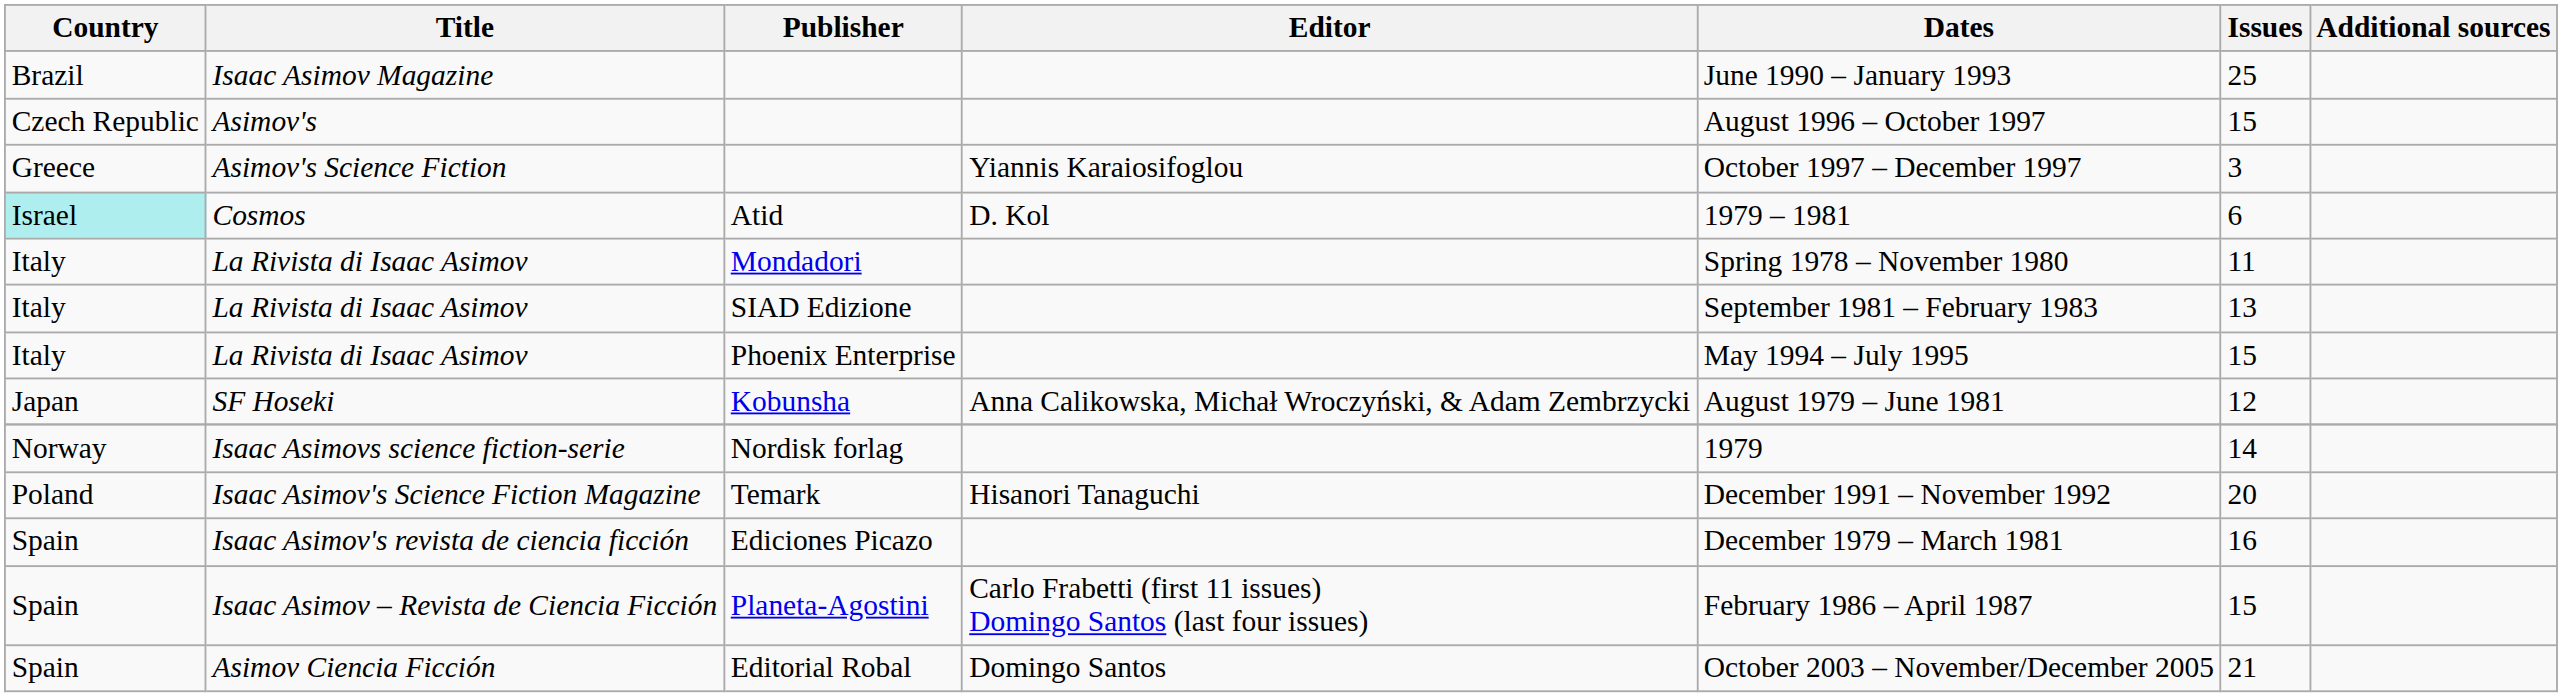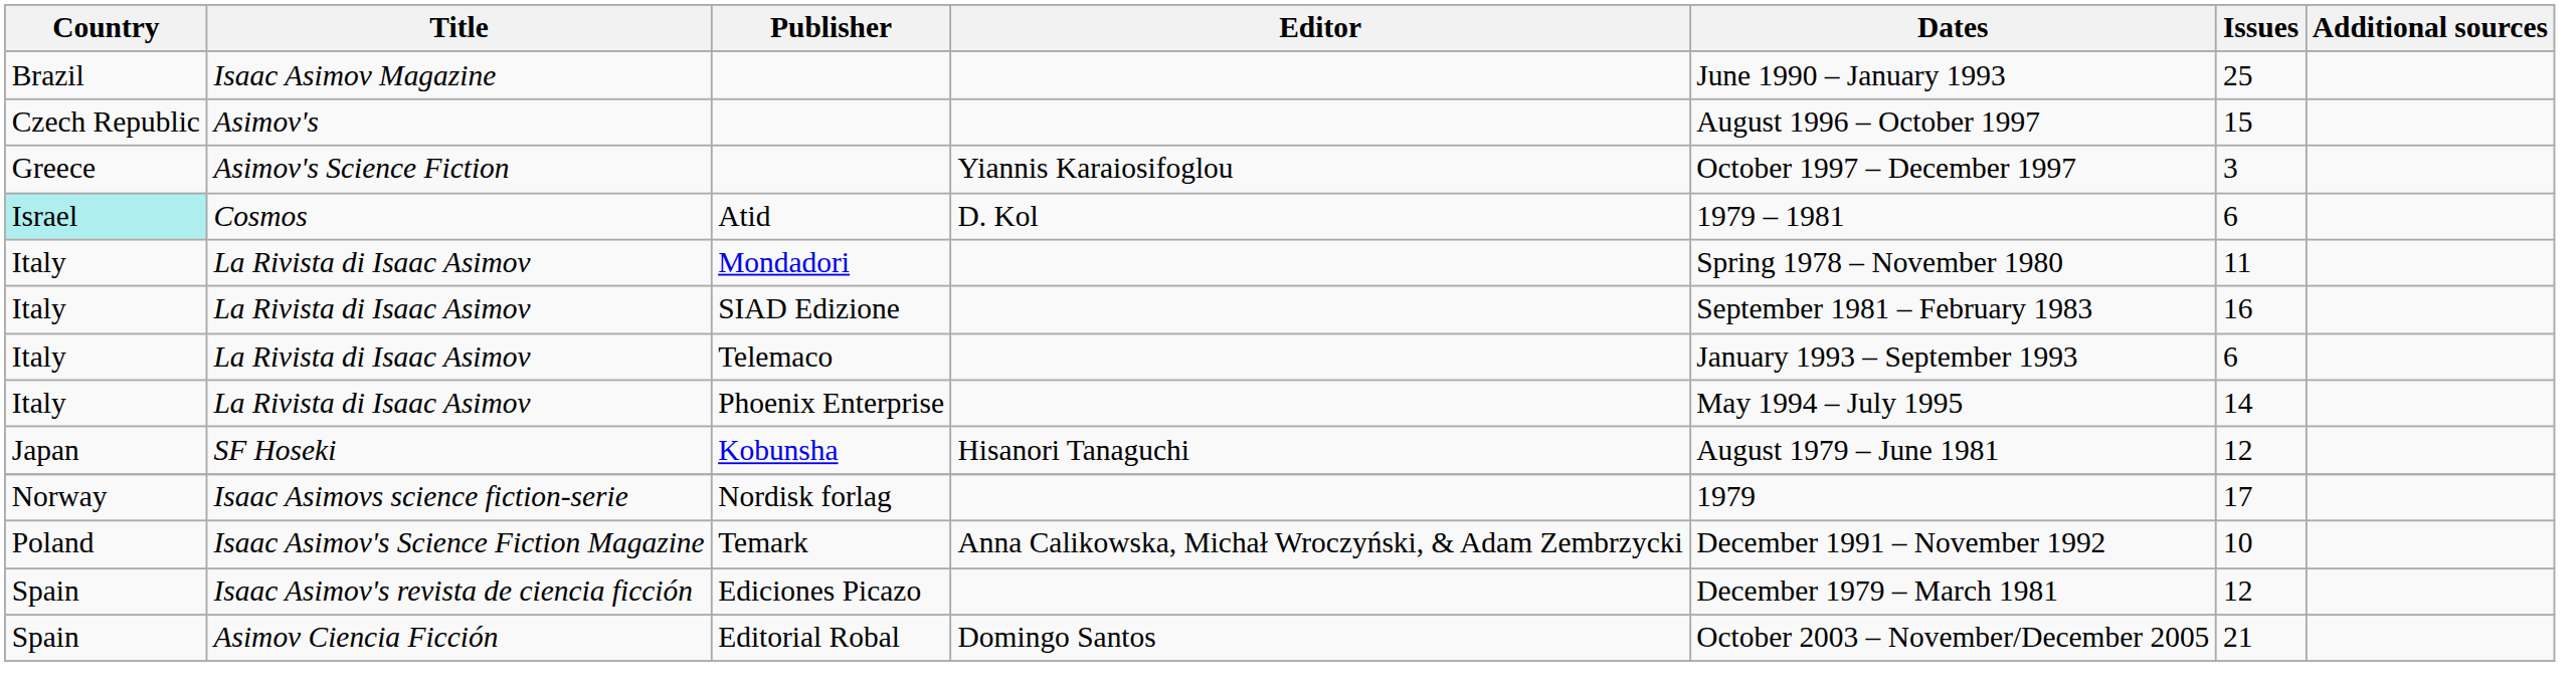 <table class="wikitable sortable">
 <tr>
 <th>Country</th>
 <th>Title</th>
 <th>Publisher</th>
 <th>Editor</th>
 <th>Dates</th>
 <th>Issues</th>
 <th>Additional sources</th>
 </tr>
 <tr>
 <td>Brazil</td>
 <td><em>Isaac Asimov Magazine</em></td>
 <td></td>
 <td></td>
 <td>June 1990 – January 1993</td>
 <td>25</td>
 <td></td>
 </tr>
 <tr>
 <td>Czech Republic</td>
 <td><em>Asimov's</em></td>
 <td></td>
 <td></td>
 <td>August 1996 – October 1997</td>
 <td>15</td>
 <td></td>
 </tr>
 <tr>
 <td>Greece</td>
 <td><em>Asimov's Science Fiction</em></td>
 <td></td>
 <td>Yiannis Karaiosifoglou</td>
 <td>October 1997 – December 1997</td>
 <td>3</td>
 <td></td>
 </tr>
 <tr>
 <td style="background: paleturquoise;">Israel</td>
 <td><em>Cosmos</em></td>
 <td>Atid</td>
 <td>D. Kol</td>
 <td>1979 – 1981</td>
 <td>6</td>
 <td></td>
 </tr>
 <tr>
 <td>Italy</td>
 <td><em>La Rivista di Isaac Asimov</em></td>
 <td><a href='#'>Mondadori</a></td>
 <td></td>
 <td>Spring 1978 – November 1980</td>
 <td>11</td>
 <td></td>
 </tr>
 <tr>
 <td>Italy</td>
 <td><em>La Rivista di Isaac Asimov</em></td>
 <td>SIAD Edizione</td>
 <td></td>
 <td>September 1981 – February 1983</td>
-<td>13</td>
+<td>16</td>
+<td></td>
+</tr>
+<tr>
+<td>Italy</td>
+<td><em>La Rivista di Isaac Asimov</em></td>
+<td>Telemaco</td>
+<td></td>
+<td>January 1993 – September 1993</td>
+<td>6</td>
 <td></td>
 </tr>
 <tr>
 <td>Italy</td>
 <td><em>La Rivista di Isaac Asimov</em></td>
 <td>Phoenix Enterprise</td>
 <td></td>
 <td>May 1994 – July 1995</td>
-<td>15</td>
+<td>14</td>
 <td></td>
 </tr>
 <tr>
 <td>Japan</td>
 <td><em>SF Hoseki</em></td>
 <td><a href='#'>Kobunsha</a></td>
-<td>Anna Calikowska, Michał Wroczyński, & Adam Zembrzycki</td>
+<td>Hisanori Tanaguchi</td>
 <td>August 1979 – June 1981</td>
 <td>12</td>
 <td></td>
 </tr>
 <tr>
 </tr>
 <tr>
 <td>Norway</td>
 <td><em>Isaac Asimovs science fiction-serie</em></td>
 <td>Nordisk forlag</td>
 <td></td>
 <td>1979</td>
-<td>14</td>
+<td>17</td>
 <td></td>
 </tr>
 <tr>
 <td>Poland</td>
 <td><em>Isaac Asimov's Science Fiction Magazine</em></td>
 <td>Temark</td>
-<td>Hisanori Tanaguchi</td>
+<td>Anna Calikowska, Michał Wroczyński, & Adam Zembrzycki</td>
 <td>December 1991 – November 1992</td>
-<td>20</td>
+<td>10</td>
 <td></td>
 </tr>
 <tr>
 <td>Spain</td>
 <td><em>Isaac Asimov's revista de ciencia ficción</em></td>
 <td>Ediciones Picazo</td>
 <td></td>
 <td>December 1979 – March 1981</td>
-<td>16</td>
-<td></td>
-</tr>
-<tr>
-<td>Spain</td>
-<td><em>Isaac Asimov – Revista de Ciencia Ficción</em></td>
-<td><a href='#'>Planeta-Agostini</a></td>
-<td>Carlo Frabetti (first 11 issues)<br><a href='#'>Domingo Santos</a> (last four issues)</td>
-<td>February 1986 – April 1987</td>
-<td>15</td>
+<td>12</td>
 <td></td>
 </tr>
 <tr>
 <td>Spain</td>
 <td><em>Asimov Ciencia Ficción</em></td>
 <td>Editorial Robal</td>
 <td>Domingo Santos</td>
 <td>October 2003 – November/December 2005</td>
 <td>21</td>
 <td></td>
 </tr>
 </table>
